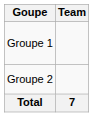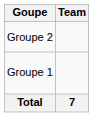 <table class="wikitable">
 <tr>
 <th>Goupe</th>
 <th>Team</th>
 </tr>
 <tr>
+<td>Groupe 2</td>
+<td><br><br></td>
+</tr>
+<tr>
 <td>Groupe 1</td>
 <td><br><br><br></td>
-</tr>
-<tr>
-<td>Groupe 2</td>
-<td><br><br></td>
 </tr>
 <tr>
 <th>Total</th>
 <th>7</th>
 </tr>
 </table>
